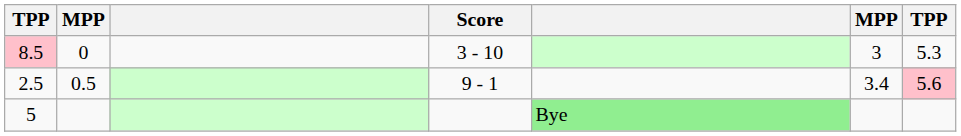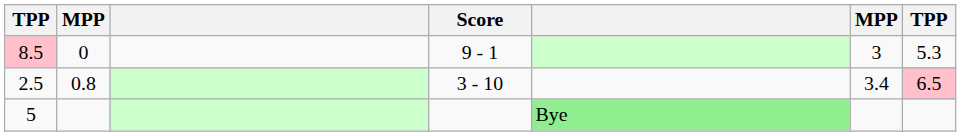 <table class="wikitable" style="text-align: center;" |>
 <tr>
 <th width="35">TPP</th>
 <th width="35">MPP</th>
 <th width="250"></th>
 <th width="75">Score</th>
 <th width="250"></th>
 <th width="35">MPP</th>
 <th width="35">TPP</th>
 </tr>
 <tr>
 <td bgcolor=pink>8.5</td>
 <td>0</td>
 <td style="text-align:left;"></td>
-<td>3 - 10</td>
+<td>9 - 1</td>
 <td style="text-align:left;" bgcolor="ccffcc"><strong></strong></td>
 <td>3</td>
 <td>5.3</td>
 </tr>
 <tr>
 <td>2.5</td>
-<td>0.5</td>
+<td>0.8</td>
 <td style="text-align:left;" bgcolor="ccffcc"><strong></strong></td>
-<td>9 - 1</td>
+<td>3 - 10</td>
 <td style="text-align:left;"></td>
 <td>3.4</td>
-<td bgcolor=pink>5.6</td>
+<td bgcolor=pink>6.5</td>
 </tr>
 <tr>
 <td>5</td>
 <td></td>
 <td style="text-align:left;" bgcolor="ccffcc"><strong></strong></td>
 <td></td>
 <td style="background: lightgreen; text-align:left;">Bye</td>
 <td></td>
 <td></td>
 </tr>
 </table>
